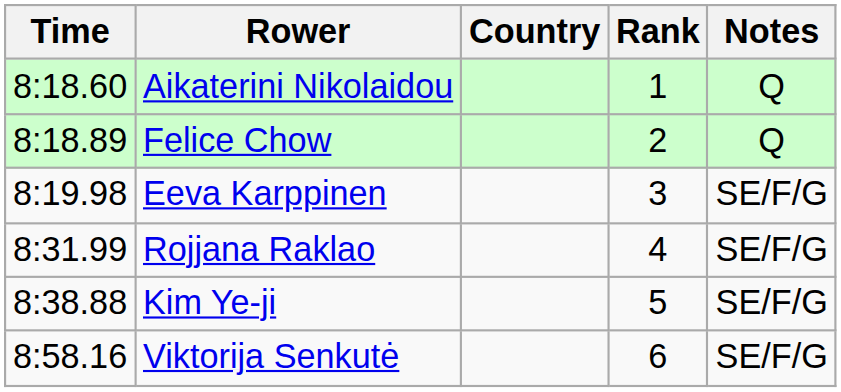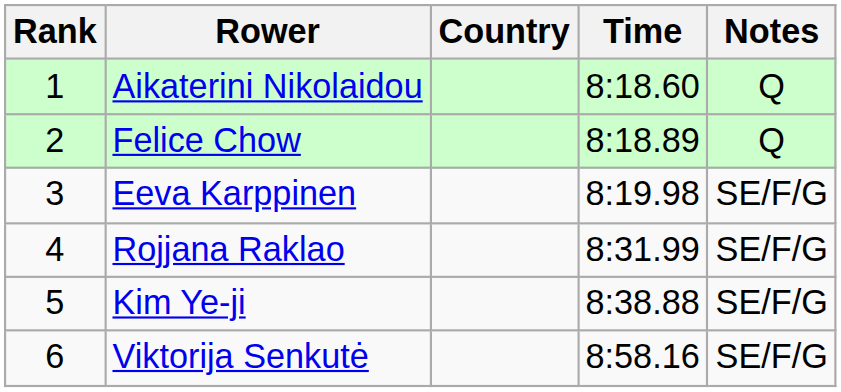 <table class="wikitable" style="text-align:center">
 <tr>
-<th>Time</th>
+<th>Rank</th>
 <th>Rower</th>
 <th>Country</th>
-<th>Rank</th>
+<th>Time</th>
 <th>Notes</th>
 </tr>
 <tr bgcolor=ccffcc>
-<td>8:18.60</td>
+<td>1</td>
 <td align="left"><a href='#'>Aikaterini Nikolaidou</a></td>
 <td align="left"></td>
-<td>1</td>
+<td>8:18.60</td>
 <td>Q</td>
 </tr>
 <tr bgcolor=ccffcc>
-<td>8:18.89</td>
+<td>2</td>
 <td align="left"><a href='#'>Felice Chow</a></td>
 <td align="left"></td>
-<td>2</td>
+<td>8:18.89</td>
 <td>Q</td>
 </tr>
 <tr>
-<td>8:19.98</td>
+<td>3</td>
 <td align="left"><a href='#'>Eeva Karppinen</a></td>
 <td align="left"></td>
-<td>3</td>
+<td>8:19.98</td>
 <td>SE/F/G</td>
 </tr>
 <tr>
-<td>8:31.99</td>
+<td>4</td>
 <td align="left"><a href='#'>Rojjana Raklao</a></td>
 <td align="left"></td>
-<td>4</td>
+<td>8:31.99</td>
 <td>SE/F/G</td>
 </tr>
 <tr>
-<td>8:38.88</td>
+<td>5</td>
 <td align="left"><a href='#'>Kim Ye-ji</a></td>
 <td align="left"></td>
-<td>5</td>
+<td>8:38.88</td>
 <td>SE/F/G</td>
 </tr>
 <tr>
-<td>8:58.16</td>
+<td>6</td>
 <td align="left"><a href='#'>Viktorija Senkutė</a></td>
 <td align="left"></td>
-<td>6</td>
+<td>8:58.16</td>
 <td>SE/F/G</td>
 </tr>
 </table>
